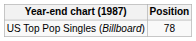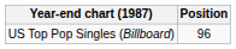 <table class="wikitable">
 <tr>
 <th>Year-end chart (1987)</th>
 <th>Position</th>
 </tr>
 <tr>
 <td>US Top Pop Singles (<em>Billboard</em>)</td>
-<td style="text-align:center;">78</td>
+<td style="text-align:center;">96</td>
 </tr>
 </table>
